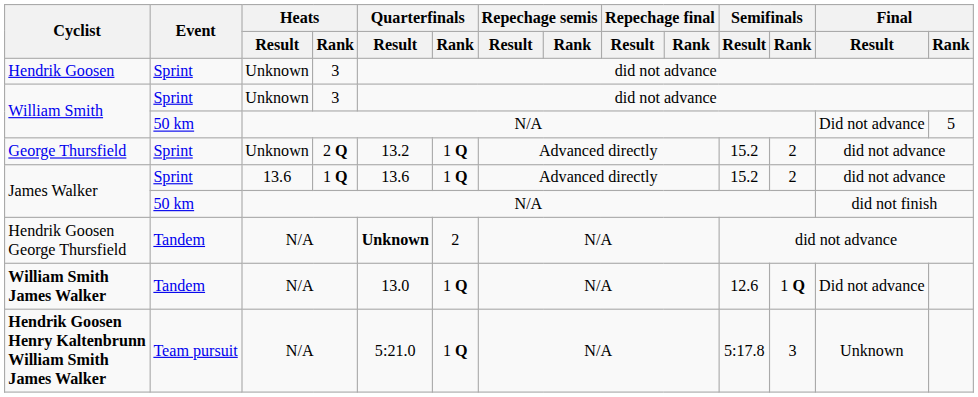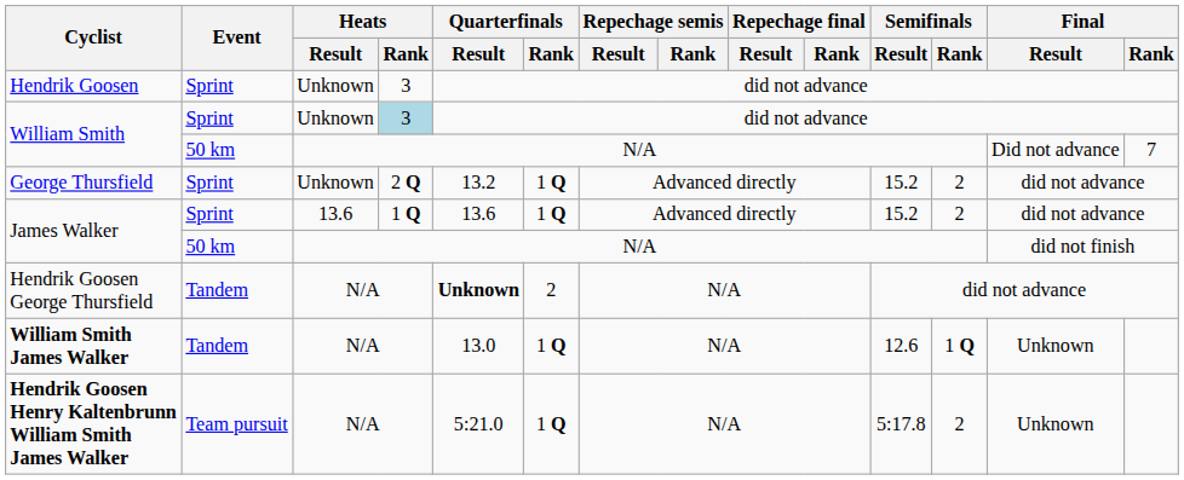 <table class=wikitable style="font-size:90%">
 <tr>
 <th rowspan=2>Cyclist</th>
 <th rowspan=2>Event</th>
 <th colspan=2>Heats</th>
 <th colspan=2>Quarterfinals</th>
 <th colspan=2>Repechage semis</th>
 <th colspan=2>Repechage final</th>
 <th colspan=2>Semifinals</th>
 <th colspan=2>Final</th>
 </tr>
 <tr>
 <th>Result</th>
 <th>Rank</th>
 <th>Result</th>
 <th>Rank</th>
 <th>Result</th>
 <th>Rank</th>
 <th>Result</th>
 <th>Rank</th>
 <th>Result</th>
 <th>Rank</th>
 <th>Result</th>
 <th>Rank</th>
 </tr>
 <tr>
 <td><a href='#'>Hendrik Goosen</a></td>
 <td><a href='#'>Sprint</a></td>
 <td align=center>Unknown</td>
 <td align=center>3</td>
 <td align=center colspan=10>did not advance</td>
 </tr>
 <tr>
 <td rowspan=2><a href='#'>William Smith</a></td>
 <td><a href='#'>Sprint</a></td>
 <td align=center>Unknown</td>
-<td align=center>3</td>
+<td align=center style="background: lightblue;">3</td>
 <td align=center colspan=10>did not advance</td>
 </tr>
 <tr>
 <td><a href='#'>50 km</a></td>
 <td align=center colspan=10>N/A</td>
 <td align=center>Did not advance</td>
-<td align=center>5</td>
+<td align=center>7</td>
 </tr>
 <tr>
 <td><a href='#'>George Thursfield</a></td>
 <td><a href='#'>Sprint</a></td>
 <td align=center>Unknown</td>
 <td align=center>2 <strong>Q</strong></td>
 <td align=center>13.2</td>
 <td align=center>1 <strong>Q</strong></td>
 <td align=center colspan=4>Advanced directly</td>
 <td align=center>15.2</td>
 <td align=center>2</td>
 <td align=center colspan=2>did not advance</td>
 </tr>
 <tr>
 <td rowspan=2>James Walker</td>
 <td><a href='#'>Sprint</a></td>
 <td align=center>13.6</td>
 <td align=center>1 <strong>Q</strong></td>
 <td align=center>13.6</td>
 <td align=center>1 <strong>Q</strong></td>
 <td align=center colspan=4>Advanced directly</td>
 <td align=center>15.2</td>
 <td align=center>2</td>
 <td align=center colspan=2>did not advance</td>
 </tr>
 <tr>
 <td><a href='#'>50 km</a></td>
 <td align=center colspan=10>N/A</td>
 <td align=center colspan=2>did not finish</td>
 </tr>
 <tr>
 <td>Hendrik Goosen <br> George Thursfield</td>
 <td><a href='#'>Tandem</a></td>
 <td align=center colspan=2>N/A</td>
 <td align=center><strong>Unknown</strong></td>
 <td align=center>2</td>
 <td align=center colspan=4>N/A</td>
 <td align=center colspan=4>did not advance</td>
 </tr>
 <tr>
 <td><strong>William Smith <br> James Walker</strong></td>
 <td><a href='#'>Tandem</a></td>
 <td align=center colspan=2>N/A</td>
 <td align=center>13.0</td>
 <td align=center>1 <strong>Q</strong></td>
 <td align=center colspan=4>N/A</td>
 <td align=center>12.6</td>
 <td align=center>1 <strong>Q</strong></td>
-<td align=center>Did not advance</td>
+<td align=center>Unknown</td>
 <td align=center></td>
 </tr>
 <tr>
 <td><strong>Hendrik Goosen <br> Henry Kaltenbrunn <br> William Smith <br> James Walker</strong></td>
 <td><a href='#'>Team pursuit</a></td>
 <td align=center colspan=2>N/A</td>
 <td align=center>5:21.0</td>
 <td align=center>1 <strong>Q</strong></td>
 <td align=center colspan=4>N/A</td>
 <td align=center>5:17.8</td>
-<td align=center>3</td>
+<td align=center>2</td>
 <td align=center>Unknown</td>
 <td align=center></td>
 </tr>
 </table>
